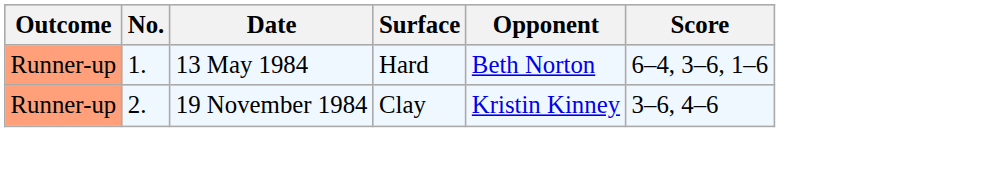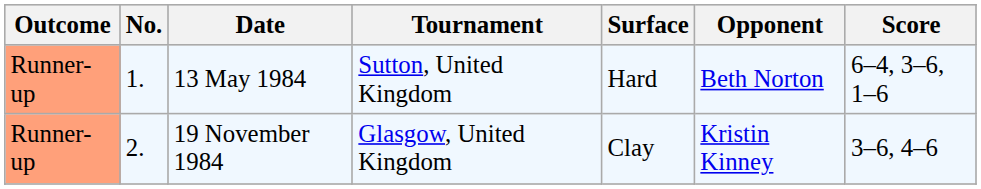 <table class="sortable wikitable" style=font-size:97%>
 <tr>
 <th>Outcome</th>
 <th>No.</th>
 <th>Date</th>
+<th>Tournament</th>
 <th>Surface</th>
 <th>Opponent</th>
 <th>Score</th>
 </tr>
 <tr style="background:#f0f8ff;">
 <td style="background:#ffa07a;">Runner-up</td>
 <td>1.</td>
 <td>13 May 1984</td>
+<td><a href='#'>Sutton</a>, United Kingdom</td>
 <td>Hard</td>
 <td> <a href='#'>Beth Norton</a></td>
 <td>6–4, 3–6, 1–6</td>
 </tr>
 <tr style="background:#f0f8ff;">
 <td style="background:#ffa07a;">Runner-up</td>
 <td>2.</td>
 <td>19 November 1984</td>
+<td><a href='#'>Glasgow</a>, United Kingdom</td>
 <td>Clay</td>
 <td> <a href='#'>Kristin Kinney</a></td>
 <td>3–6, 4–6</td>
 </tr>
 </table>
